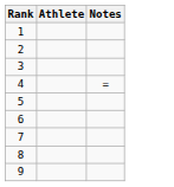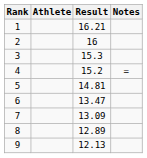 <table class='wikitable'>
 <tr>
 <th>Rank</th>
 <th>Athlete</th>
+<th>Result</th>
 <th>Notes</th>
 </tr>
 <tr align=center>
 <td>1</td>
 <td align=left></td>
+<td>16.21</td>
 <td></td>
 </tr>
 <tr align=center>
 <td>2</td>
 <td align=left></td>
+<td>16</td>
 <td></td>
 </tr>
 <tr align=center>
 <td>3</td>
 <td align=left></td>
+<td>15.3</td>
 <td></td>
 </tr>
 <tr align=center>
 <td>4</td>
 <td align=left></td>
+<td>15.2</td>
 <td>=</td>
 </tr>
 <tr align=center>
 <td>5</td>
 <td align=left></td>
+<td>14.81</td>
 <td></td>
 </tr>
 <tr align=center>
 <td>6</td>
 <td align=left></td>
+<td>13.47</td>
 <td></td>
 </tr>
 <tr align=center>
 <td>7</td>
 <td align=left></td>
+<td>13.09</td>
 <td></td>
 </tr>
 <tr align=center>
 <td>8</td>
 <td align=left></td>
+<td>12.89</td>
 <td></td>
 </tr>
 <tr align=center>
 <td>9</td>
 <td align=left></td>
+<td>12.13</td>
 <td></td>
 </tr>
 </table>
